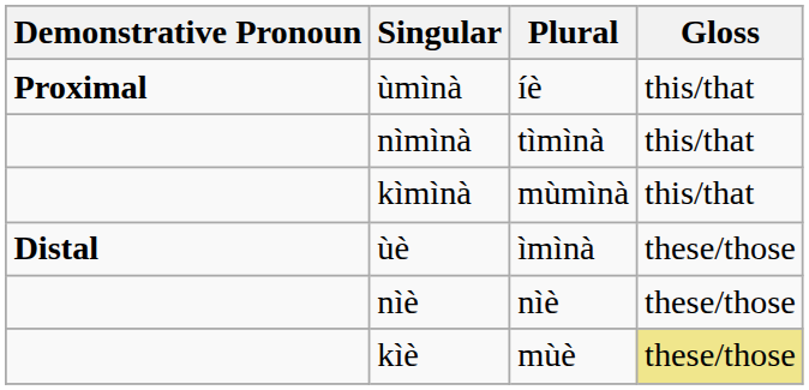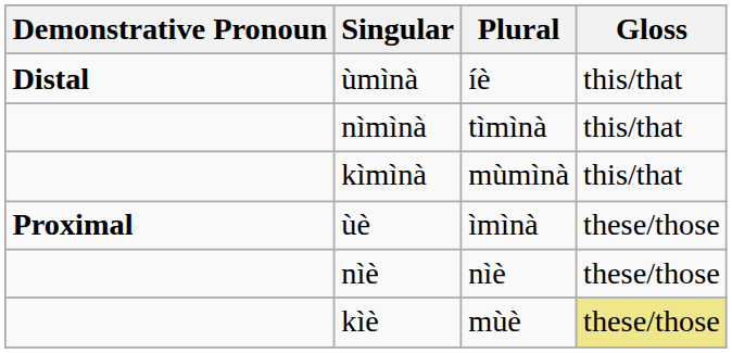 <table class="wikitable">
 <tr>
 <th>Demonstrative Pronoun</th>
 <th>Singular</th>
 <th>Plural</th>
 <th>Gloss</th>
 </tr>
 <tr>
-<td><strong>Proximal</strong></td>
+<td><strong>Distal</strong></td>
 <td>ùmìnà</td>
 <td>íè</td>
 <td>this/that</td>
 </tr>
 <tr>
 <td></td>
 <td>nìmìnà</td>
 <td>tìmìnà</td>
 <td>this/that</td>
 </tr>
 <tr>
 <td></td>
 <td>kìmìnà</td>
 <td>mùmìnà</td>
 <td>this/that</td>
 </tr>
 <tr>
-<td><strong>Distal</strong></td>
+<td><strong>Proximal</strong></td>
 <td>ùè</td>
 <td>ìmìnà</td>
 <td>these/those</td>
 </tr>
 <tr>
 <td></td>
 <td>nìè</td>
 <td>nìè</td>
 <td>these/those</td>
 </tr>
 <tr>
 <td></td>
 <td>kìè</td>
 <td>mùè</td>
 <td style="background: khaki;">these/those</td>
 </tr>
 </table>
